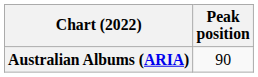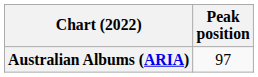 <table class="wikitable plainrowheaders" style="text-align:center">
 <tr>
 <th scope="col">Chart (2022)</th>
 <th scope="col">Peak<br>position</th>
 </tr>
 <tr>
 <th scope="row">Australian Albums (<a href='#'>ARIA</a>)</th>
-<td>90</td>
+<td>97</td>
 </tr>
 </table>
